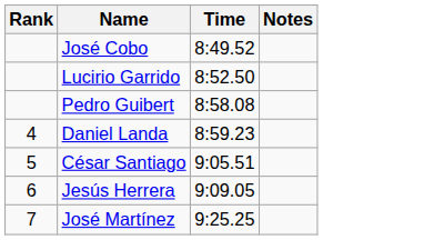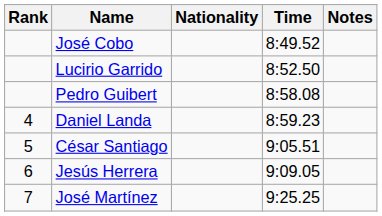 <table class="wikitable sortable" style="text-align:center;font-size:95%">
 <tr>
 <th>Rank</th>
 <th>Name</th>
+<th>Nationality</th>
 <th>Time</th>
 <th>Notes</th>
 </tr>
 <tr>
 <td></td>
 <td align=left><a href='#'>José Cobo</a></td>
+<td align=left></td>
 <td>8:49.52</td>
 <td></td>
 </tr>
 <tr>
 <td></td>
 <td align=left><a href='#'>Lucirio Garrido</a></td>
+<td align=left></td>
 <td>8:52.50</td>
 <td></td>
 </tr>
 <tr>
 <td></td>
 <td align=left><a href='#'>Pedro Guibert</a></td>
+<td align=left></td>
 <td>8:58.08</td>
 <td></td>
 </tr>
 <tr>
 <td>4</td>
 <td align=left><a href='#'>Daniel Landa</a></td>
+<td align=left></td>
 <td>8:59.23</td>
 <td></td>
 </tr>
 <tr>
 <td>5</td>
 <td align=left><a href='#'>César Santiago</a></td>
+<td align=left></td>
 <td>9:05.51</td>
 <td></td>
 </tr>
 <tr>
 <td>6</td>
 <td align=left><a href='#'>Jesús Herrera</a></td>
+<td align=left></td>
 <td>9:09.05</td>
 <td></td>
 </tr>
 <tr>
 <td>7</td>
 <td align=left><a href='#'>José Martínez</a></td>
+<td align=left></td>
 <td>9:25.25</td>
 <td></td>
 </tr>
 </table>
